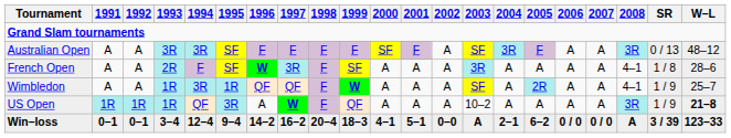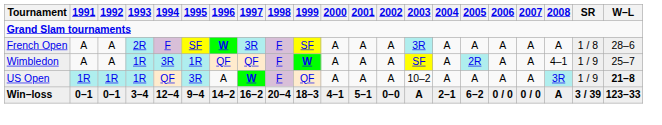 <table class=wikitable style=text-align:center>
 <tr>
 <th>Tournament</th>
 <th><a href='#'>1991</a></th>
 <th><a href='#'>1992</a></th>
 <th><a href='#'>1993</a></th>
 <th><a href='#'>1994</a></th>
 <th><a href='#'>1995</a></th>
 <th><a href='#'>1996</a></th>
 <th><a href='#'>1997</a></th>
 <th><a href='#'>1998</a></th>
 <th><a href='#'>1999</a></th>
 <th><a href='#'>2000</a></th>
 <th><a href='#'>2001</a></th>
 <th><a href='#'>2002</a></th>
 <th><a href='#'>2003</a></th>
 <th><a href='#'>2004</a></th>
 <th><a href='#'>2005</a></th>
 <th><a href='#'>2006</a></th>
 <th><a href='#'>2007</a></th>
 <th><a href='#'>2008</a></th>
 <th>SR</th>
 <th>W–L</th>
 </tr>
 <tr>
 <td colspan=21  align=left><strong><a href='#'>Grand Slam tournaments</a></strong></td>
 </tr>
 <tr>
-<td style=background:#EFEFEF;text-align:left><a href='#'>Australian Open</a></td>
-<td>A</td>
-<td>A</td>
-<td style=background:#afeeee><a href='#'>3R</a></td>
-<td style=background:#afeeee><a href='#'>3R</a></td>
-<td style=background:yellow><a href='#'>SF</a></td>
-<td style=background:thistle><a href='#'>F</a></td>
-<td style=background:thistle><a href='#'>F</a></td>
-<td style=background:thistle><a href='#'>F</a></td>
-<td style=background:thistle><a href='#'>F</a></td>
-<td style=background:yellow><a href='#'>SF</a></td>
-<td style=background:thistle><a href='#'>F</a></td>
-<td>A</td>
-<td style=background:yellow><a href='#'>SF</a></td>
-<td style=background:#afeeee><a href='#'>3R</a></td>
-<td style=background:thistle><a href='#'>F</a></td>
-<td>A</td>
-<td>A</td>
-<td style=background:#afeeee><a href='#'>3R</a></td>
-<td style=background:#EFEFEF>0 / 13</td>
-<td style=background:#EFEFEF>48–12</td>
-</tr>
-<tr>
 <td style=background:#EFEFEF;text-align:left><a href='#'>French Open</a></td>
 <td>A</td>
 <td>A</td>
 <td style=background:#afeeee><a href='#'>2R</a></td>
 <td style=background:thistle><a href='#'>F</a></td>
 <td style=background:yellow><a href='#'>SF</a></td>
 <td style=background:lime><a href='#'><strong>W</strong></a></td>
 <td style=background:#afeeee><a href='#'>3R</a></td>
 <td style=background:thistle><a href='#'>F</a></td>
 <td style=background:yellow><a href='#'>SF</a></td>
 <td>A</td>
 <td>A</td>
 <td>A</td>
 <td style=background:#afeeee><a href='#'>3R</a></td>
 <td>A</td>
 <td>A</td>
 <td>A</td>
 <td>A</td>
-<td>4–1</td>
+<td>A</td>
 <td style=background:#EFEFEF>1 / 8</td>
 <td style=background:#EFEFEF>28–6</td>
 </tr>
 <tr>
 <td style=background:#EFEFEF;text-align:left><a href='#'>Wimbledon</a></td>
 <td>A</td>
 <td>A</td>
 <td style=background:#afeeee><a href='#'>1R</a></td>
 <td style=background:#afeeee><a href='#'>3R</a></td>
 <td style=background:#afeeee><a href='#'>1R</a></td>
 <td style=background:#ffebcd><a href='#'>QF</a></td>
 <td style=background:#ffebcd><a href='#'>QF</a></td>
 <td style=background:thistle><a href='#'>F</a></td>
 <td style=background:lime><a href='#'><strong>W</strong></a></td>
 <td>A</td>
 <td>A</td>
 <td>A</td>
 <td style=background:yellow><a href='#'>SF</a></td>
 <td>A</td>
 <td style=background:#afeeee><a href='#'>2R</a></td>
 <td>A</td>
 <td>A</td>
 <td>4–1</td>
 <td style=background:#EFEFEF>1 / 9</td>
 <td style=background:#EFEFEF>25–7</td>
 </tr>
 <tr>
 <td style=background:#EFEFEF;text-align:left><a href='#'>US Open</a></td>
 <td style=background:#afeeee><a href='#'>1R</a></td>
 <td style=background:#afeeee><a href='#'>1R</a></td>
 <td style=background:#afeeee><a href='#'>1R</a></td>
 <td style=background:#ffebcd><a href='#'>QF</a></td>
 <td style=background:#afeeee><a href='#'>3R</a></td>
 <td>A</td>
 <td style=background:lime><a href='#'><strong>W</strong></a></td>
 <td style=background:thistle><a href='#'>F</a></td>
 <td style=background:#ffebcd><a href='#'>QF</a></td>
 <td>A</td>
 <td>A</td>
 <td>A</td>
 <td>10–2</td>
 <td>A</td>
 <td>A</td>
 <td>A</td>
 <td>A</td>
 <td style=background:#afeeee><a href='#'>3R</a></td>
 <td style=background:#EFEFEF>1 / 9</td>
 <td style=background:#EFEFEF><strong>21–8</strong></td>
 </tr>
 <tr style=background:#efefef;font-weight:bold>
 <td align=left>Win–loss</td>
 <td style=background:#EFEFEF>0–1</td>
 <td style=background:#EFEFEF>0–1</td>
 <td style=background:#EFEFEF>3–4</td>
 <td style=background:#EFEFEF>12–4</td>
 <td style=background:#EFEFEF>9–4</td>
 <td style=background:#EFEFEF>14–2</td>
 <td>16–2</td>
 <td>20–4</td>
 <td>18–3</td>
 <td>4–1</td>
 <td>5–1</td>
 <td>0–0</td>
 <td>A</td>
 <td>2–1</td>
 <td>6–2</td>
 <td>0 / 0</td>
 <td>0 / 0</td>
 <td>A</td>
 <td>3 / 39</td>
 <td>123–33</td>
 </tr>
 </table>
